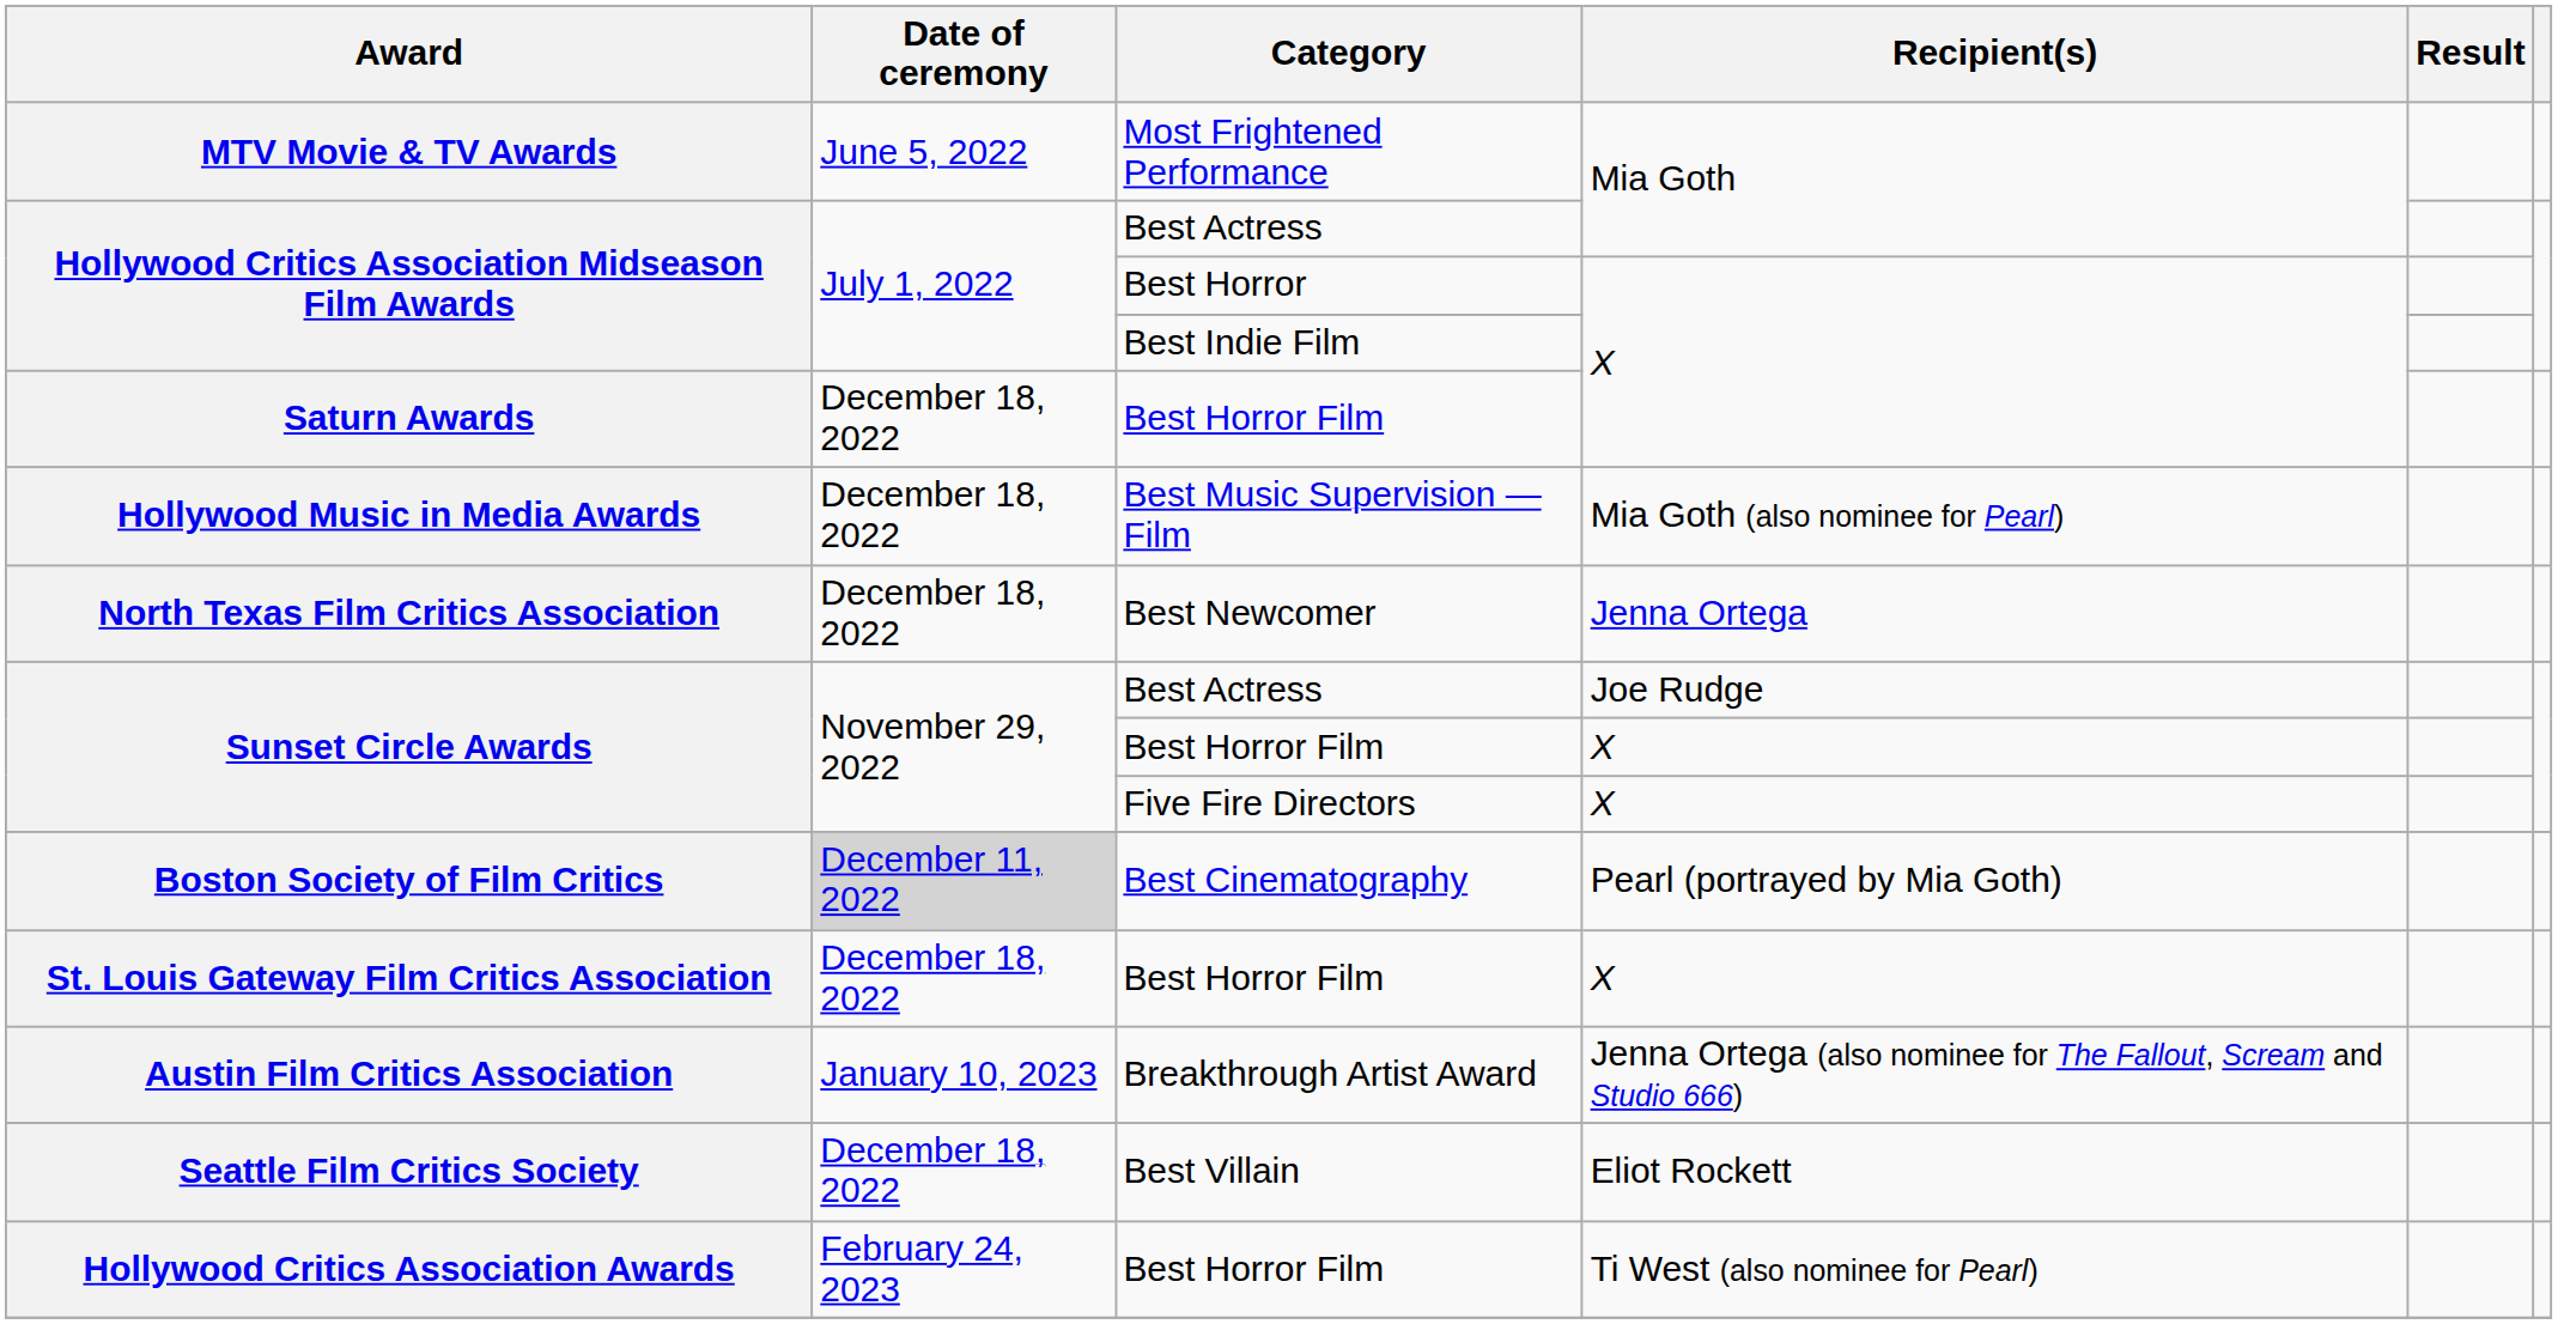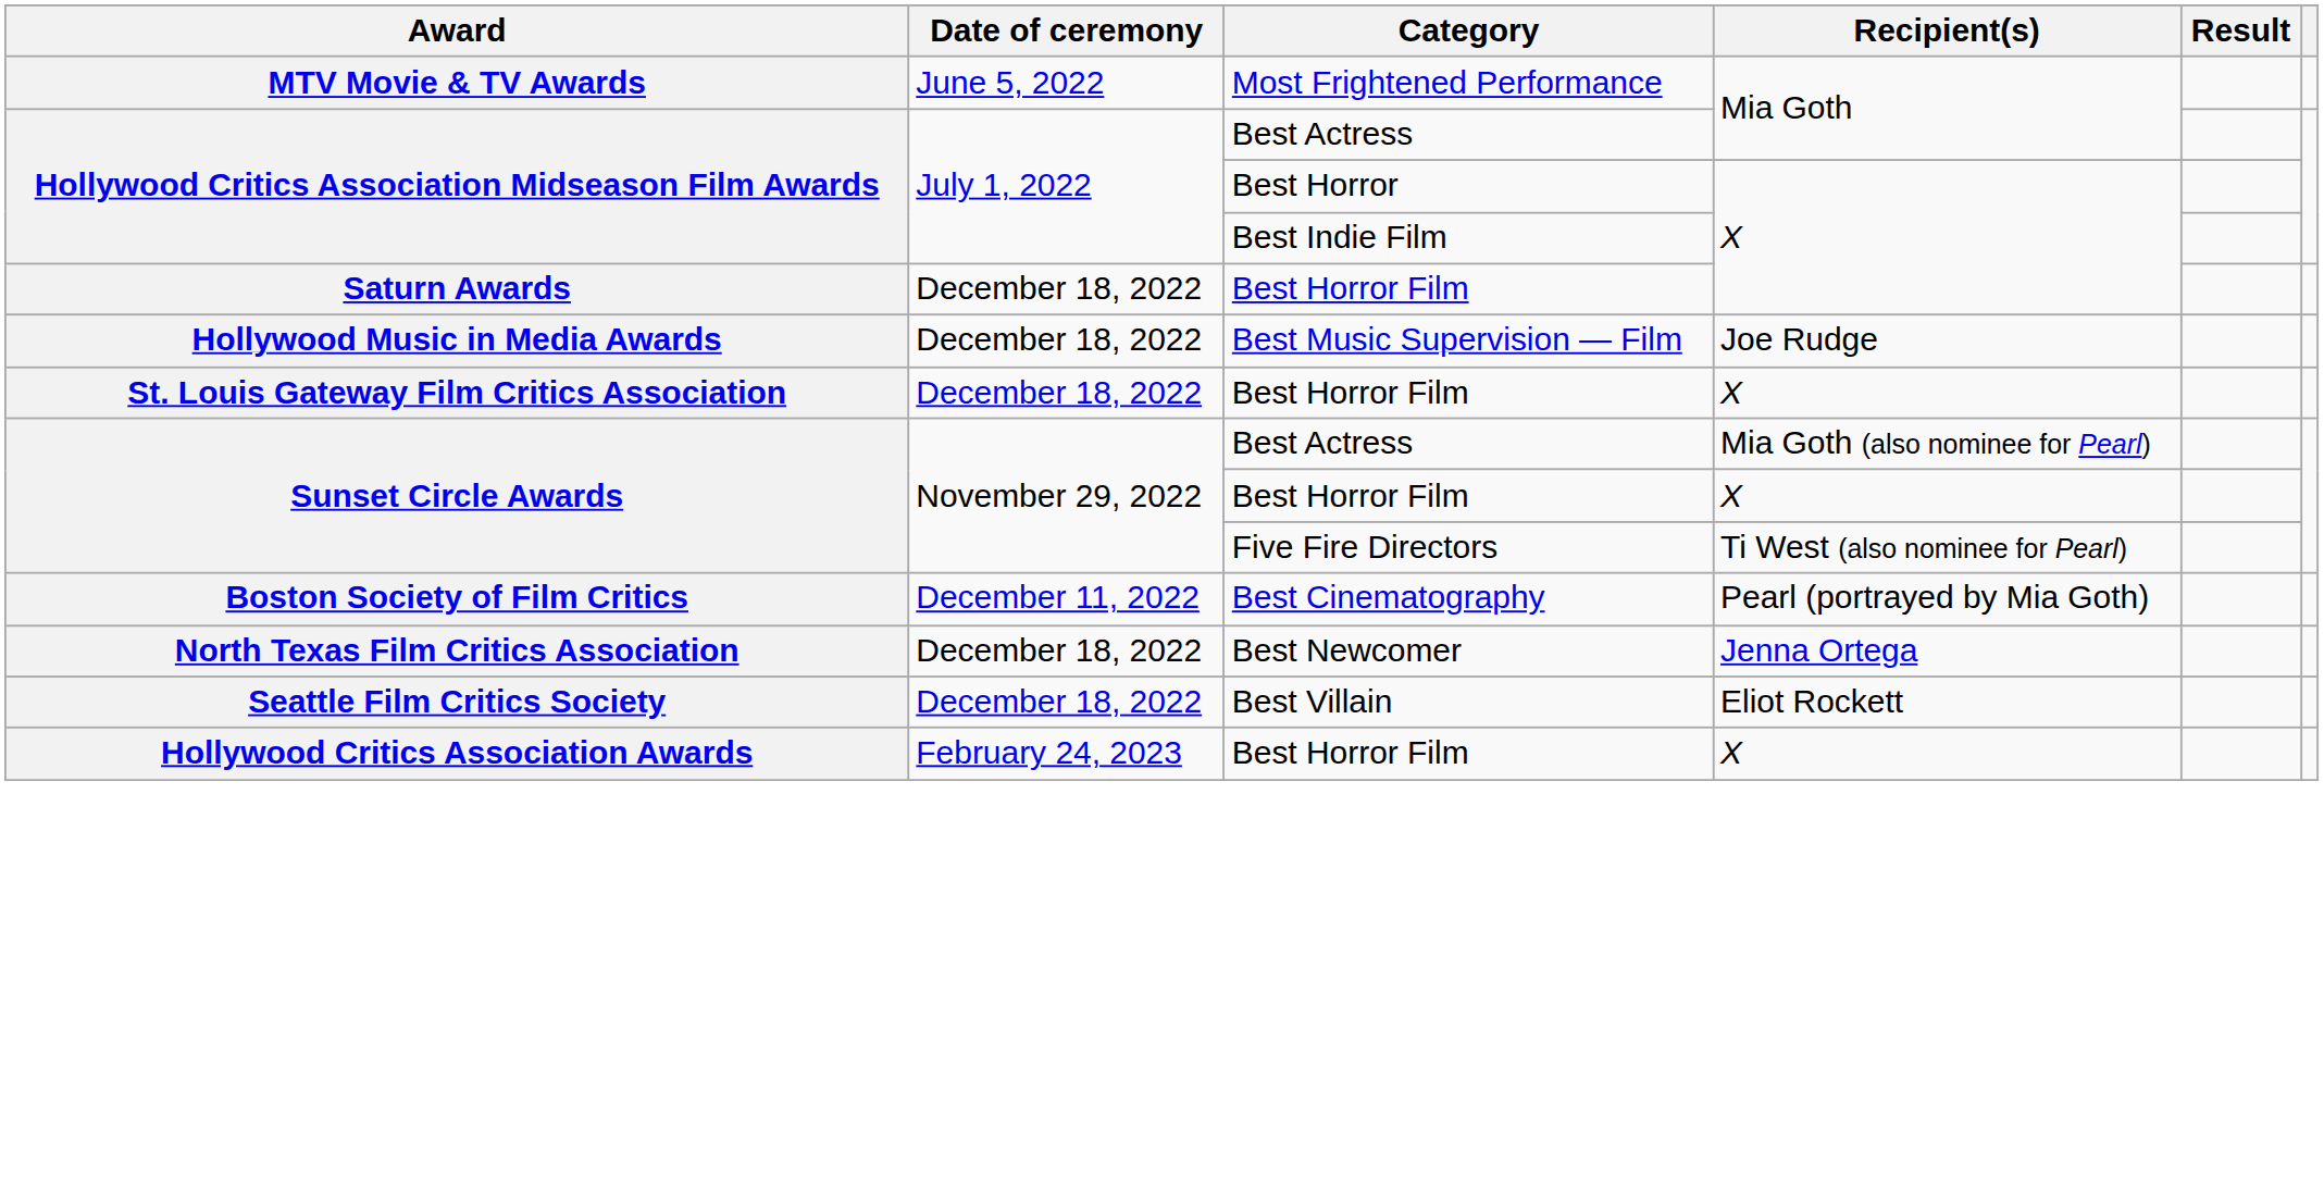 <table class="wikitable sortable plainrowheaders" style="width: 90%;">
 <tr>
 <th scope="col">Award</th>
 <th scope="col">Date of ceremony</th>
 <th scope="col">Category</th>
 <th scope="col">Recipient(s)</th>
 <th scope="col">Result</th>
 <th scope="col" class="unsortable"></th>
 </tr>
 <tr>
 <th scope="row"><a href='#'>MTV Movie & TV Awards</a></th>
 <td><a href='#'>June 5, 2022</a></td>
 <td><a href='#'>Most Frightened Performance</a></td>
 <td rowspan="2">Mia Goth</td>
 <td></td>
 <td></td>
 </tr>
 <tr>
 <th scope="row" rowspan="3"><a href='#'>Hollywood Critics Association Midseason Film Awards</a></th>
 <td rowspan="3"><a href='#'>July 1, 2022</a></td>
 <td>Best Actress</td>
 <td></td>
 <td rowspan="3"></td>
 </tr>
 <tr>
 <td>Best Horror</td>
 <td rowspan="3"><em>X</em></td>
 <td></td>
 </tr>
 <tr>
 <td>Best Indie Film</td>
 <td></td>
 </tr>
 <tr>
 <th scope="row"><a href='#'>Saturn Awards</a></th>
 <td>December 18, 2022</td>
 <td><a href='#'>Best Horror Film</a></td>
 <td></td>
 <td></td>
 </tr>
 <tr>
 <th scope="row"><a href='#'>Hollywood Music in Media Awards</a></th>
 <td>December 18, 2022</td>
 <td><a href='#'>Best Music Supervision — Film</a></td>
-<td>Mia Goth <small>(also nominee for <em><a href='#'>Pearl</a></em>)</small></td>
-<td></td>
-<td></td>
-</tr>
-<tr>
-<th scope="row"><a href='#'>North Texas Film Critics Association</a></th>
-<td>December 18, 2022</td>
-<td>Best Newcomer</td>
-<td><a href='#'>Jenna Ortega</a></td>
-<td></td>
-<td></td>
-</tr>
-<tr>
-<th scope="row" rowspan="3"><a href='#'>Sunset Circle Awards</a></th>
-<td rowspan="3">November 29, 2022</td>
-<td>Best Actress</td>
 <td>Joe Rudge</td>
-<td></td>
-<td rowspan="3"></td>
-</tr>
-<tr>
-<td>Best Horror Film</td>
-<td><em>X</em></td>
-<td></td>
-</tr>
-<tr>
-<td>Five Fire Directors</td>
-<td><em>X</em></td>
-<td></td>
-</tr>
-<tr>
-<th scope="row"><a href='#'>Boston Society of Film Critics</a></th>
-<td style="background: lightgrey;"><a href='#'>December 11, 2022</a></td>
-<td><a href='#'>Best Cinematography</a></td>
-<td>Pearl (portrayed by Mia Goth) </td>
 <td></td>
 <td></td>
 </tr>
 <tr>
 <th scope="row"><a href='#'>St. Louis Gateway Film Critics Association</a></th>
 <td><a href='#'>December 18, 2022</a></td>
 <td>Best Horror Film</td>
 <td><em>X</em></td>
 <td></td>
 <td></td>
 </tr>
 <tr>
-<th scope="row"><a href='#'>Austin Film Critics Association</a></th>
-<td><a href='#'>January 10, 2023</a></td>
-<td>Breakthrough Artist Award</td>
-<td>Jenna Ortega <small>(also nominee for <em><a href='#'>The Fallout</a></em>, <em><a href='#'>Scream</a></em> and <em><a href='#'>Studio 666</a></em>)</small></td>
+<th scope="row" rowspan="3"><a href='#'>Sunset Circle Awards</a></th>
+<td rowspan="3">November 29, 2022</td>
+<td>Best Actress</td>
+<td>Mia Goth <small>(also nominee for <em><a href='#'>Pearl</a></em>)</small></td>
+<td></td>
+<td rowspan="3"></td>
+</tr>
+<tr>
+<td>Best Horror Film</td>
+<td><em>X</em></td>
+<td></td>
+</tr>
+<tr>
+<td>Five Fire Directors</td>
+<td>Ti West <small>(also nominee for <em>Pearl</em>)</small></td>
+<td></td>
+</tr>
+<tr>
+<th scope="row"><a href='#'>Boston Society of Film Critics</a></th>
+<td><a href='#'>December 11, 2022</a></td>
+<td><a href='#'>Best Cinematography</a></td>
+<td>Pearl (portrayed by Mia Goth) </td>
+<td></td>
+<td></td>
+</tr>
+<tr>
+<th scope="row"><a href='#'>North Texas Film Critics Association</a></th>
+<td>December 18, 2022</td>
+<td>Best Newcomer</td>
+<td><a href='#'>Jenna Ortega</a></td>
 <td></td>
 <td></td>
 </tr>
 <tr>
 <th scope="row"><a href='#'>Seattle Film Critics Society</a></th>
 <td><a href='#'>December 18, 2022</a></td>
 <td>Best Villain</td>
 <td>Eliot Rockett </td>
 <td></td>
 <td></td>
 </tr>
 <tr>
 <th scope="row"><a href='#'>Hollywood Critics Association Awards</a></th>
 <td><a href='#'>February 24, 2023</a></td>
 <td>Best Horror Film</td>
-<td>Ti West <small>(also nominee for <em>Pearl</em>)</small></td>
+<td><em>X</em></td>
 <td></td>
 <td></td>
 </tr>
 <tr>
 </tr>
 </table>
